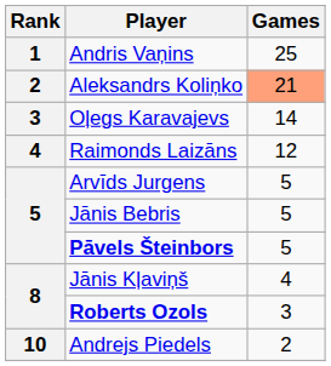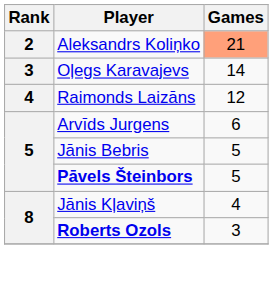 <table class="wikitable">
 <tr>
 <th>Rank</th>
 <th>Player</th>
 <th>Games</th>
-</tr>
-<tr>
-<th rowspan=1 align=center>1</th>
-<td><a href='#'>Andris Vaņins</a></td>
-<td align=center>25</td>
 </tr>
 <tr>
 <th rowspan=1 align=center>2</th>
 <td><a href='#'>Aleksandrs Koliņko</a></td>
 <td align=center style="background: lightsalmon;">21</td>
 </tr>
 <tr>
 <th rowspan=1 align=center>3</th>
 <td><a href='#'>Oļegs Karavajevs</a></td>
 <td align=center>14</td>
 </tr>
 <tr>
 <th rowspan=1 align=center>4</th>
 <td><a href='#'>Raimonds Laizāns</a></td>
 <td align=center>12</td>
 </tr>
 <tr>
 <th rowspan=3 align=center>5</th>
 <td><a href='#'>Arvīds Jurgens</a></td>
-<td align=center>5</td>
+<td align=center>6</td>
 </tr>
 <tr>
 <td><a href='#'>Jānis Bebris</a></td>
 <td align=center>5</td>
 </tr>
 <tr>
 <td><strong><a href='#'>Pāvels Šteinbors</a></strong></td>
 <td align=center>5</td>
 </tr>
 <tr>
 <th rowspan=2 align=center>8</th>
 <td><a href='#'>Jānis Kļaviņš</a></td>
 <td align=center>4</td>
 </tr>
 <tr>
 <td><strong><a href='#'>Roberts Ozols</a></strong></td>
 <td align=center>3</td>
 </tr>
 <tr>
-<th align=center>10</th>
-<td><a href='#'>Andrejs Piedels</a></td>
-<td align=center>2</td>
-</tr>
-<tr>
 </tr>
 </table>
